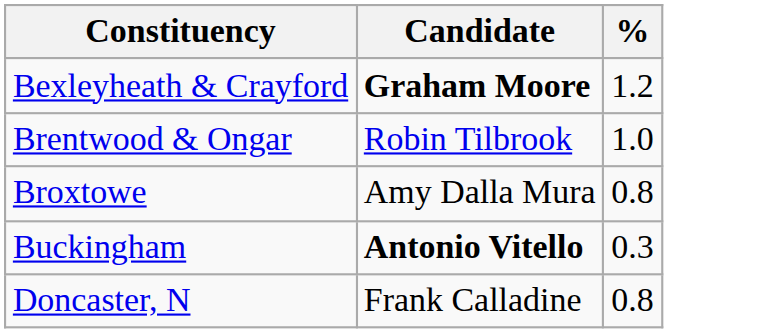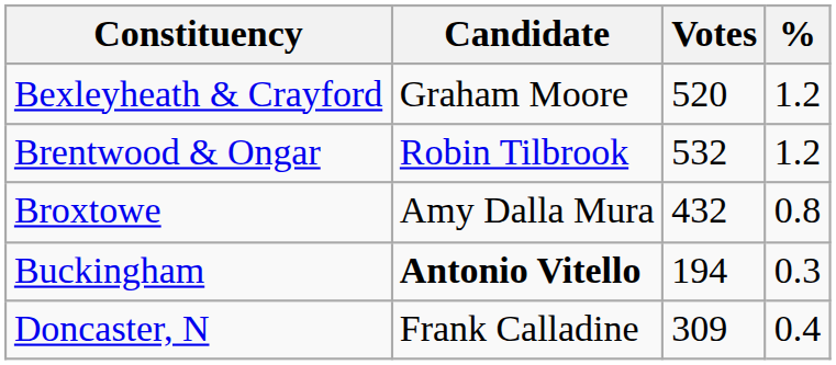 <table class="wikitable sortable">
 <tr>
 <th>Constituency</th>
 <th>Candidate</th>
+<th>Votes</th>
 <th>%</th>
 </tr>
 <tr>
 <td><a href='#'>Bexleyheath & Crayford</a></td>
-<td><strong>Graham Moore</strong></td>
+<td>Graham Moore</td>
+<td>520</td>
 <td>1.2</td>
 </tr>
 <tr>
 <td><a href='#'>Brentwood & Ongar</a></td>
 <td><a href='#'>Robin Tilbrook</a></td>
-<td>1.0</td>
+<td>532</td>
+<td>1.2</td>
 </tr>
 <tr>
 <td><a href='#'>Broxtowe</a></td>
 <td>Amy Dalla Mura</td>
+<td>432</td>
 <td>0.8</td>
 </tr>
 <tr>
 <td><a href='#'>Buckingham</a></td>
 <td><strong>Antonio Vitello</strong></td>
+<td>194</td>
 <td>0.3</td>
 </tr>
 <tr>
 <td><a href='#'>Doncaster, N</a></td>
 <td>Frank Calladine</td>
-<td>0.8</td>
+<td>309</td>
+<td>0.4</td>
 </tr>
 </table>
